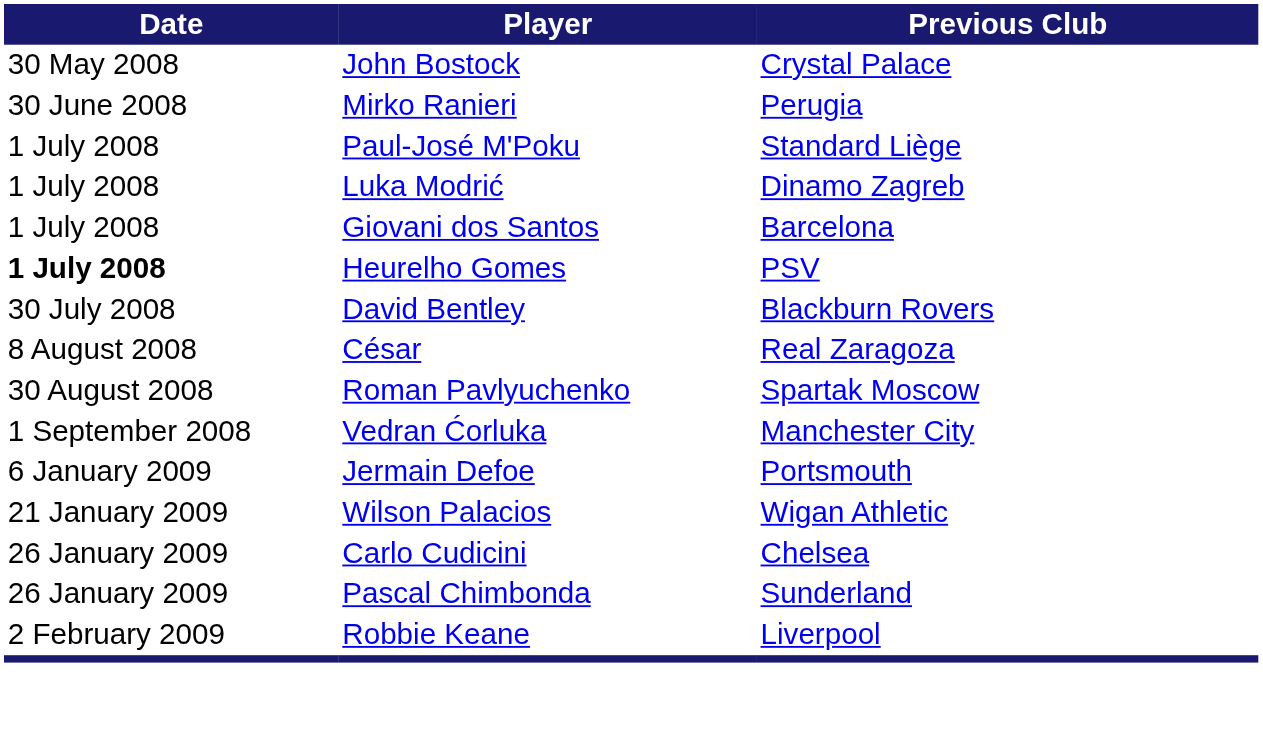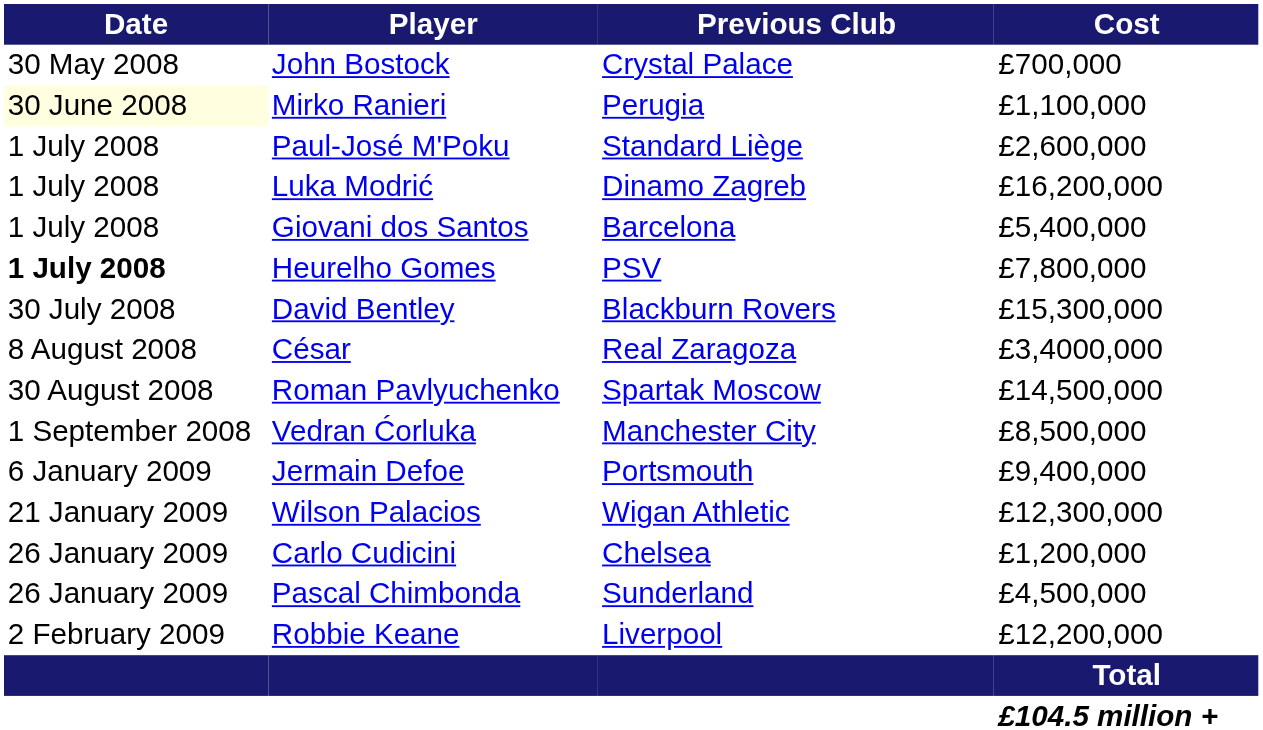 <table border="0" cellspacing="0" cellpadding="2">
 <tr style="background:#191970; color:white;">
 <th width=20%>Date</th>
 <th width=25%>Player</th>
 <th width=30%>Previous Club</th>
+<th width=20%>Cost</th>
 </tr>
 <tr>
 <td>30 May 2008</td>
 <td> <a href='#'>John Bostock</a></td>
 <td> <a href='#'>Crystal Palace</a></td>
+<td>£700,000</td>
 </tr>
 <tr>
-<td>30 June 2008</td>
+<td style="background: lightyellow;">30 June 2008</td>
 <td> <a href='#'>Mirko Ranieri</a></td>
 <td> <a href='#'>Perugia</a></td>
+<td>£1,100,000</td>
 </tr>
 <tr>
 <td>1 July 2008</td>
 <td> <a href='#'>Paul-José M'Poku</a></td>
 <td> <a href='#'>Standard Liège</a></td>
+<td>£2,600,000</td>
 </tr>
 <tr>
 <td>1 July 2008</td>
 <td> <a href='#'>Luka Modrić</a></td>
 <td> <a href='#'>Dinamo Zagreb</a></td>
+<td>£16,200,000</td>
 </tr>
 <tr>
 <td>1 July 2008</td>
 <td> <a href='#'>Giovani dos Santos</a></td>
 <td> <a href='#'>Barcelona</a></td>
+<td>£5,400,000</td>
 </tr>
 <tr>
 <td><strong>1 July 2008</strong></td>
 <td> <a href='#'>Heurelho Gomes</a></td>
 <td> <a href='#'>PSV</a></td>
+<td>£7,800,000</td>
 </tr>
 <tr>
 <td>30 July 2008</td>
 <td> <a href='#'>David Bentley</a></td>
 <td> <a href='#'>Blackburn Rovers</a></td>
+<td>£15,300,000</td>
 </tr>
 <tr>
 <td>8 August 2008</td>
 <td> <a href='#'>César</a></td>
 <td> <a href='#'>Real Zaragoza</a></td>
+<td>£3,4000,000</td>
 </tr>
 <tr>
 <td>30 August 2008</td>
 <td> <a href='#'>Roman Pavlyuchenko</a></td>
 <td> <a href='#'>Spartak Moscow</a></td>
+<td>£14,500,000</td>
 </tr>
 <tr>
 <td>1 September 2008</td>
 <td> <a href='#'>Vedran Ćorluka</a></td>
 <td> <a href='#'>Manchester City</a></td>
+<td>£8,500,000</td>
 </tr>
 <tr>
 <td>6 January 2009</td>
 <td> <a href='#'>Jermain Defoe</a></td>
 <td> <a href='#'>Portsmouth</a></td>
+<td>£9,400,000</td>
 </tr>
 <tr>
 <td>21 January 2009</td>
 <td> <a href='#'>Wilson Palacios</a></td>
 <td> <a href='#'>Wigan Athletic</a></td>
+<td>£12,300,000</td>
 </tr>
 <tr>
 <td>26 January 2009</td>
 <td> <a href='#'>Carlo Cudicini</a></td>
 <td> <a href='#'>Chelsea</a></td>
+<td>£1,200,000</td>
 </tr>
 <tr>
 <td>26 January 2009</td>
 <td> <a href='#'>Pascal Chimbonda</a></td>
 <td> <a href='#'>Sunderland</a></td>
+<td>£4,500,000</td>
 </tr>
 <tr>
 <td>2 February 2009</td>
 <td> <a href='#'>Robbie Keane</a></td>
 <td> <a href='#'>Liverpool</a></td>
+<td>£12,200,000</td>
 </tr>
 <tr bgcolor=191970>
 <th width=5%></th>
 <th width=7%></th>
 <th width=8%></th>
+<th width=12% style="color:white">Total</th>
 </tr>
 <tr>
 <td></td>
 <td></td>
 <td></td>
+<td><strong><em>£104.5 million +</em></strong></td>
 </tr>
 </table>
